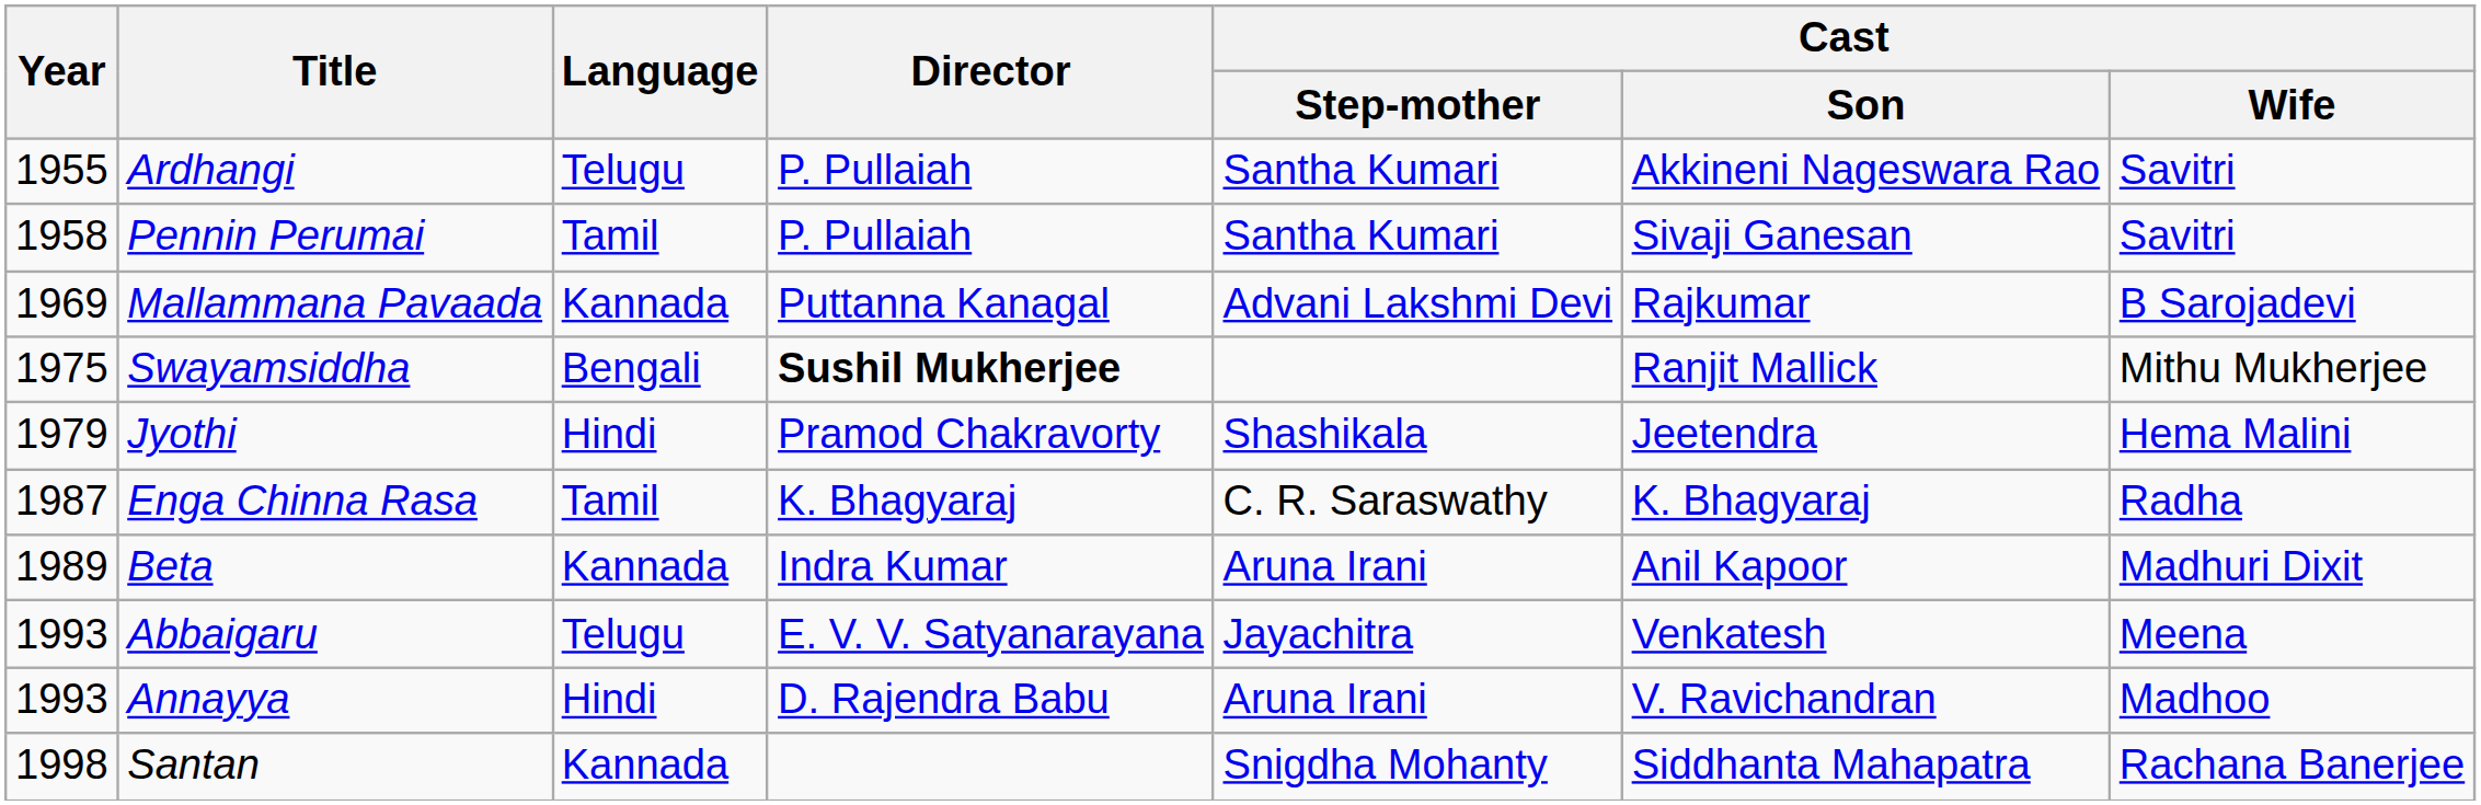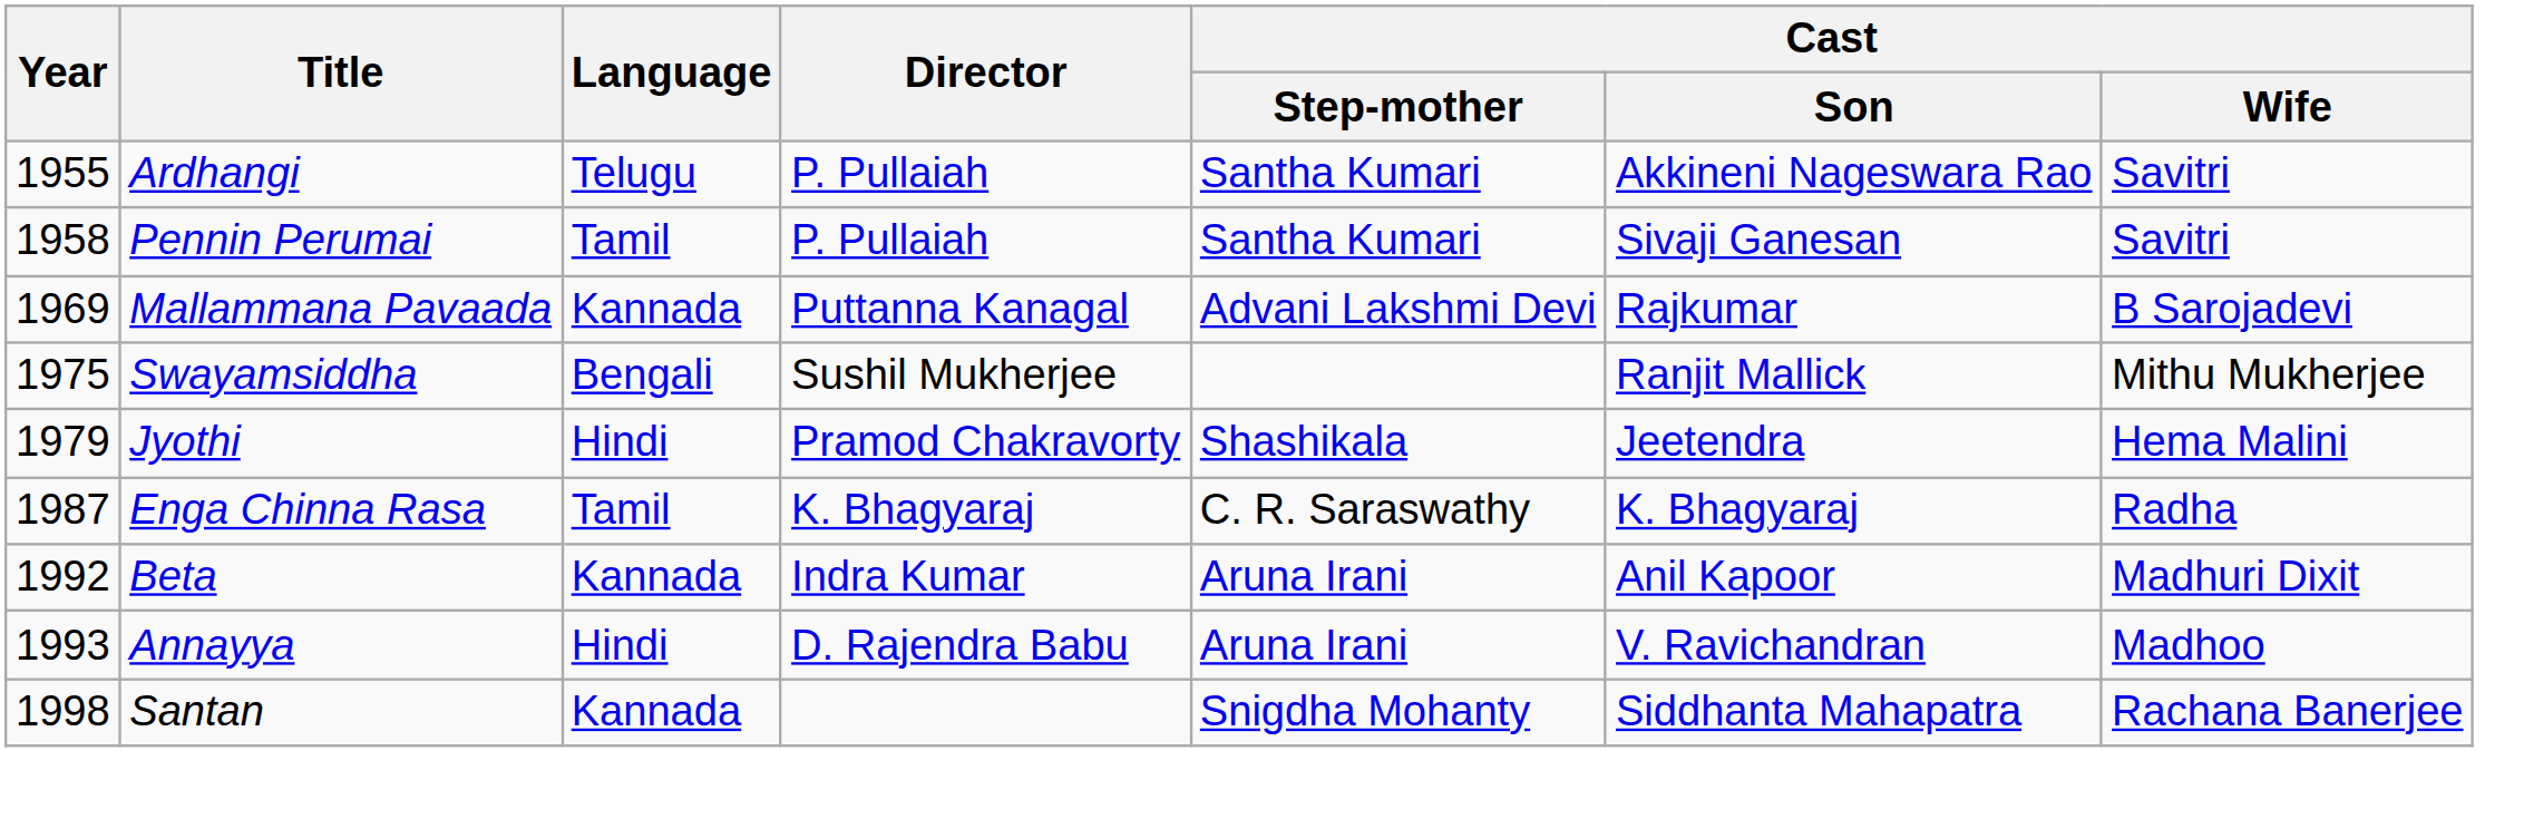 <table class="wikitable">
 <tr>
 <th rowspan=2>Year</th>
 <th rowspan=2>Title</th>
 <th rowspan=2>Language</th>
 <th rowspan=2>Director</th>
 <th colspan=3>Cast</th>
 </tr>
 <tr>
 <th>Step-mother</th>
 <th>Son</th>
 <th>Wife</th>
 </tr>
 <tr>
 <td>1955</td>
 <td><em><a href='#'>Ardhangi</a></em></td>
 <td><a href='#'>Telugu</a></td>
 <td><a href='#'>P. Pullaiah</a></td>
 <td><a href='#'>Santha Kumari</a></td>
 <td><a href='#'>Akkineni Nageswara Rao</a></td>
 <td><a href='#'>Savitri</a></td>
 </tr>
 <tr>
 <td>1958</td>
 <td><em><a href='#'>Pennin Perumai</a></em></td>
 <td><a href='#'>Tamil</a></td>
 <td><a href='#'>P. Pullaiah</a></td>
 <td><a href='#'>Santha Kumari</a></td>
 <td><a href='#'>Sivaji Ganesan</a></td>
 <td><a href='#'>Savitri</a></td>
 </tr>
 <tr>
 <td>1969</td>
 <td><em><a href='#'>Mallammana Pavaada</a></em></td>
 <td><a href='#'>Kannada</a></td>
 <td><a href='#'>Puttanna Kanagal</a></td>
 <td><a href='#'>Advani Lakshmi Devi</a></td>
 <td><a href='#'>Rajkumar</a></td>
 <td><a href='#'>B Sarojadevi</a></td>
 </tr>
 <tr>
 <td>1975</td>
 <td><em><a href='#'>Swayamsiddha</a></em></td>
 <td><a href='#'>Bengali</a></td>
-<td><strong>Sushil Mukherjee</strong></td>
+<td>Sushil Mukherjee</td>
 <td></td>
 <td><a href='#'>Ranjit Mallick</a></td>
 <td>Mithu Mukherjee</td>
 </tr>
 <tr>
 <td>1979</td>
 <td><em><a href='#'>Jyothi</a></em></td>
 <td><a href='#'>Hindi</a></td>
 <td><a href='#'>Pramod Chakravorty</a></td>
 <td><a href='#'>Shashikala</a></td>
 <td><a href='#'>Jeetendra</a></td>
 <td><a href='#'>Hema Malini</a></td>
 </tr>
 <tr>
 <td>1987</td>
 <td><em><a href='#'>Enga Chinna Rasa</a></em></td>
 <td><a href='#'>Tamil</a></td>
 <td><a href='#'>K. Bhagyaraj</a></td>
 <td>C. R. Saraswathy</td>
 <td><a href='#'>K. Bhagyaraj</a></td>
 <td><a href='#'>Radha</a></td>
 </tr>
 <tr>
-<td>1989</td>
+<td>1992</td>
 <td><em><a href='#'>Beta</a></em></td>
 <td><a href='#'>Kannada</a></td>
 <td><a href='#'>Indra Kumar</a></td>
 <td><a href='#'>Aruna Irani</a></td>
 <td><a href='#'>Anil Kapoor</a></td>
 <td><a href='#'>Madhuri Dixit</a></td>
-</tr>
-<tr>
-<td>1993</td>
-<td><em><a href='#'>Abbaigaru</a></em></td>
-<td><a href='#'>Telugu</a></td>
-<td><a href='#'>E. V. V. Satyanarayana</a></td>
-<td><a href='#'>Jayachitra</a></td>
-<td><a href='#'>Venkatesh</a></td>
-<td><a href='#'>Meena</a></td>
 </tr>
 <tr>
 <td>1993</td>
 <td><em><a href='#'>Annayya</a></em></td>
 <td><a href='#'>Hindi</a></td>
 <td><a href='#'>D. Rajendra Babu</a></td>
 <td><a href='#'>Aruna Irani</a></td>
 <td><a href='#'>V. Ravichandran</a></td>
 <td><a href='#'>Madhoo</a></td>
 </tr>
 <tr>
 <td>1998</td>
 <td><em>Santan</em></td>
 <td><a href='#'>Kannada</a></td>
 <td></td>
 <td><a href='#'>Snigdha Mohanty</a></td>
 <td><a href='#'>Siddhanta Mahapatra</a></td>
 <td><a href='#'>Rachana Banerjee</a></td>
 </tr>
 </table>
